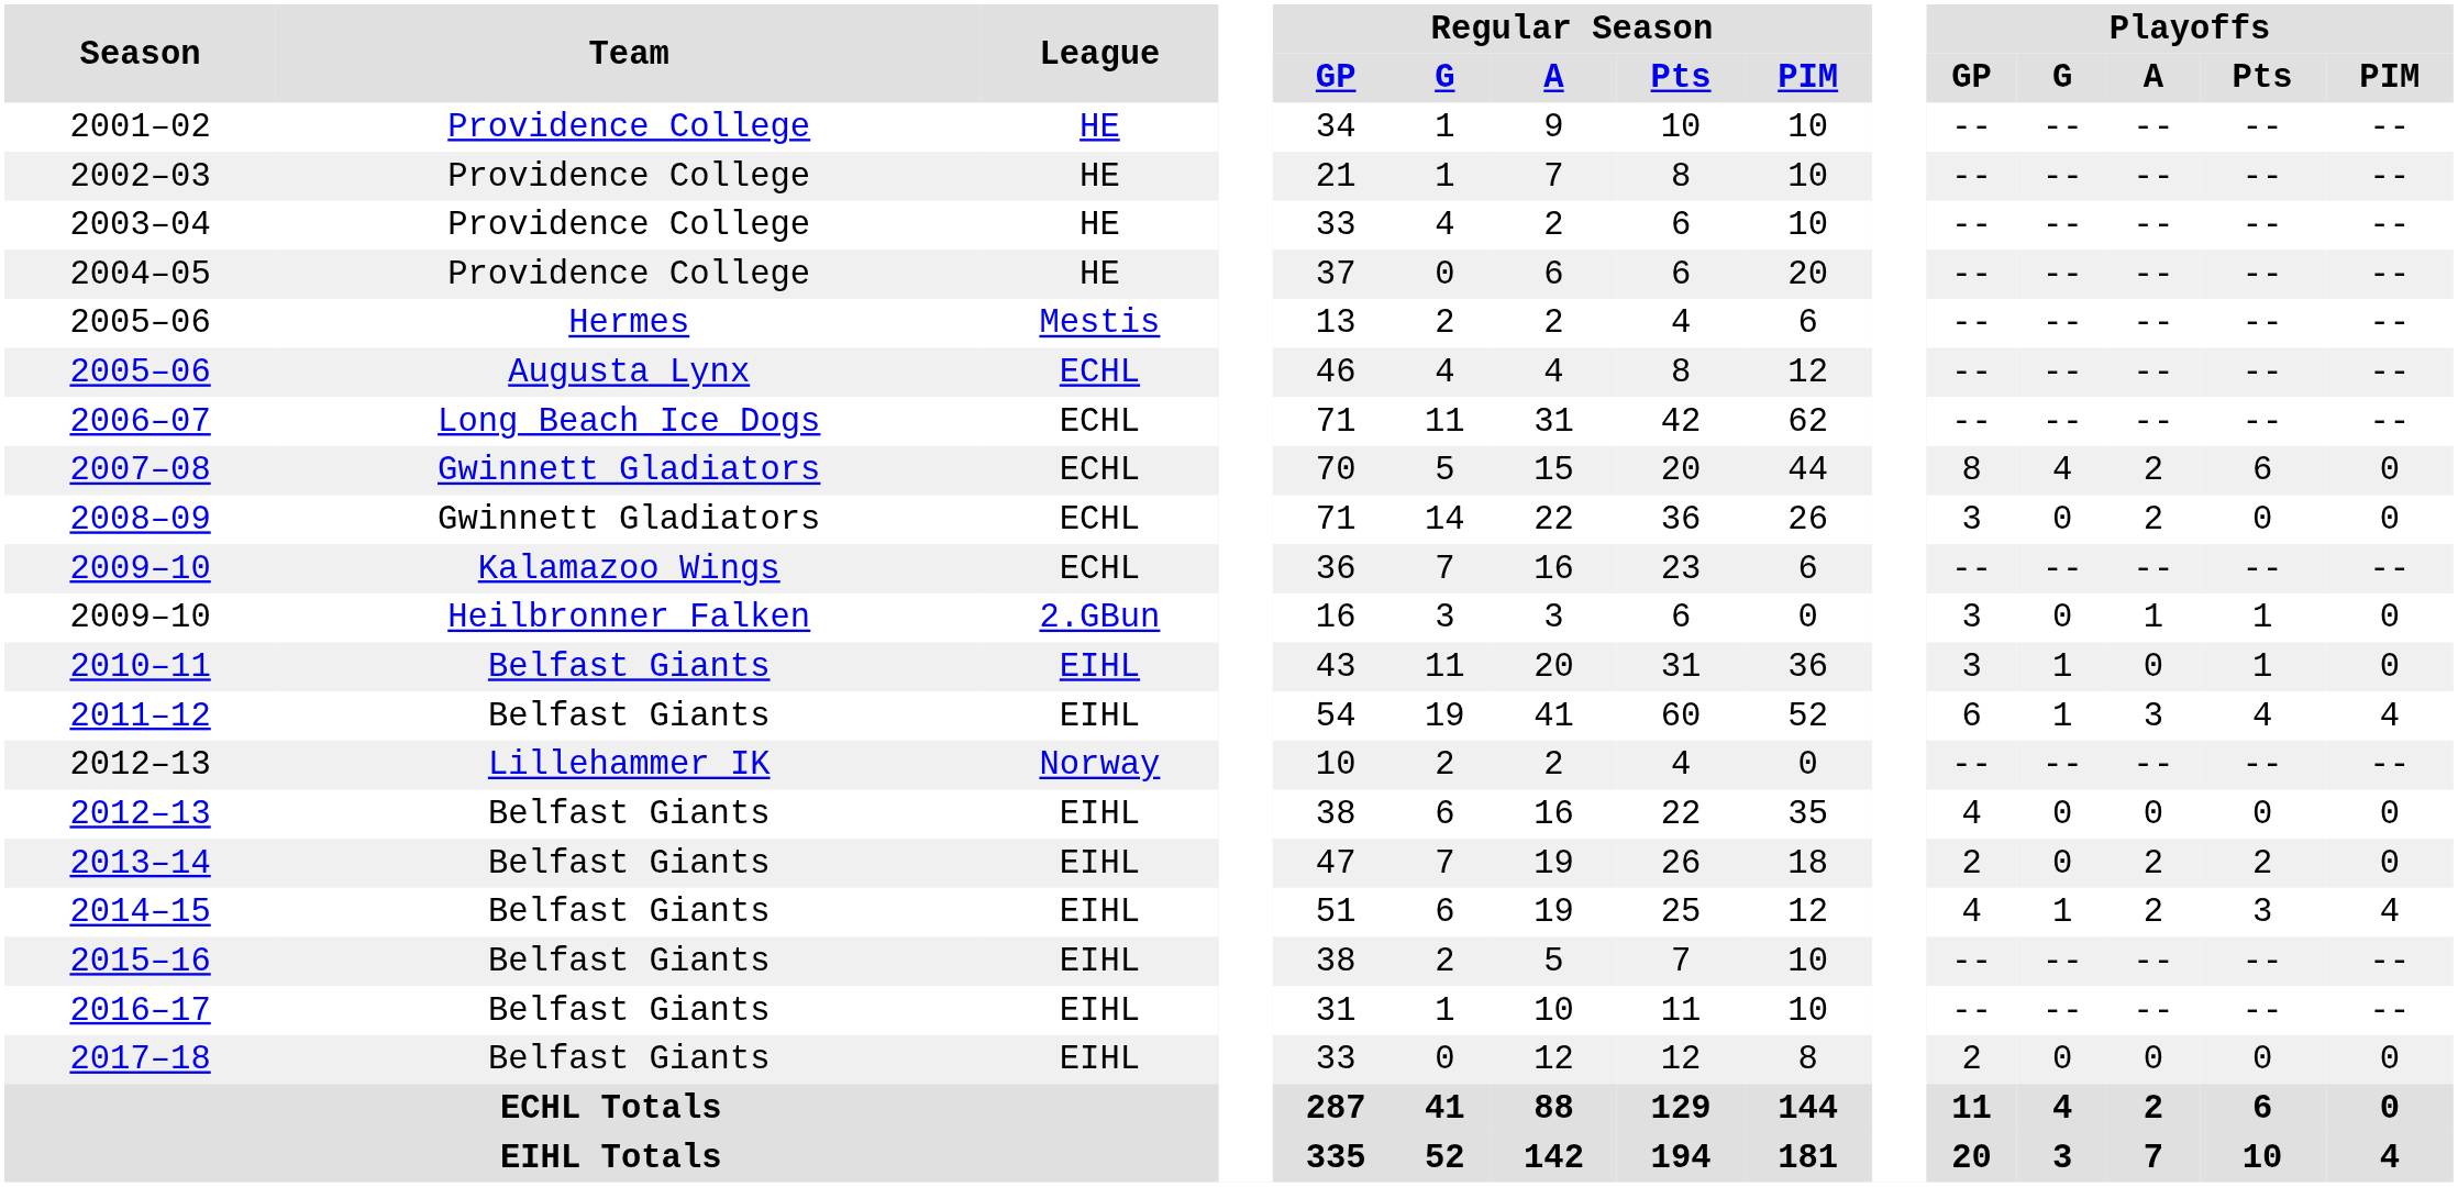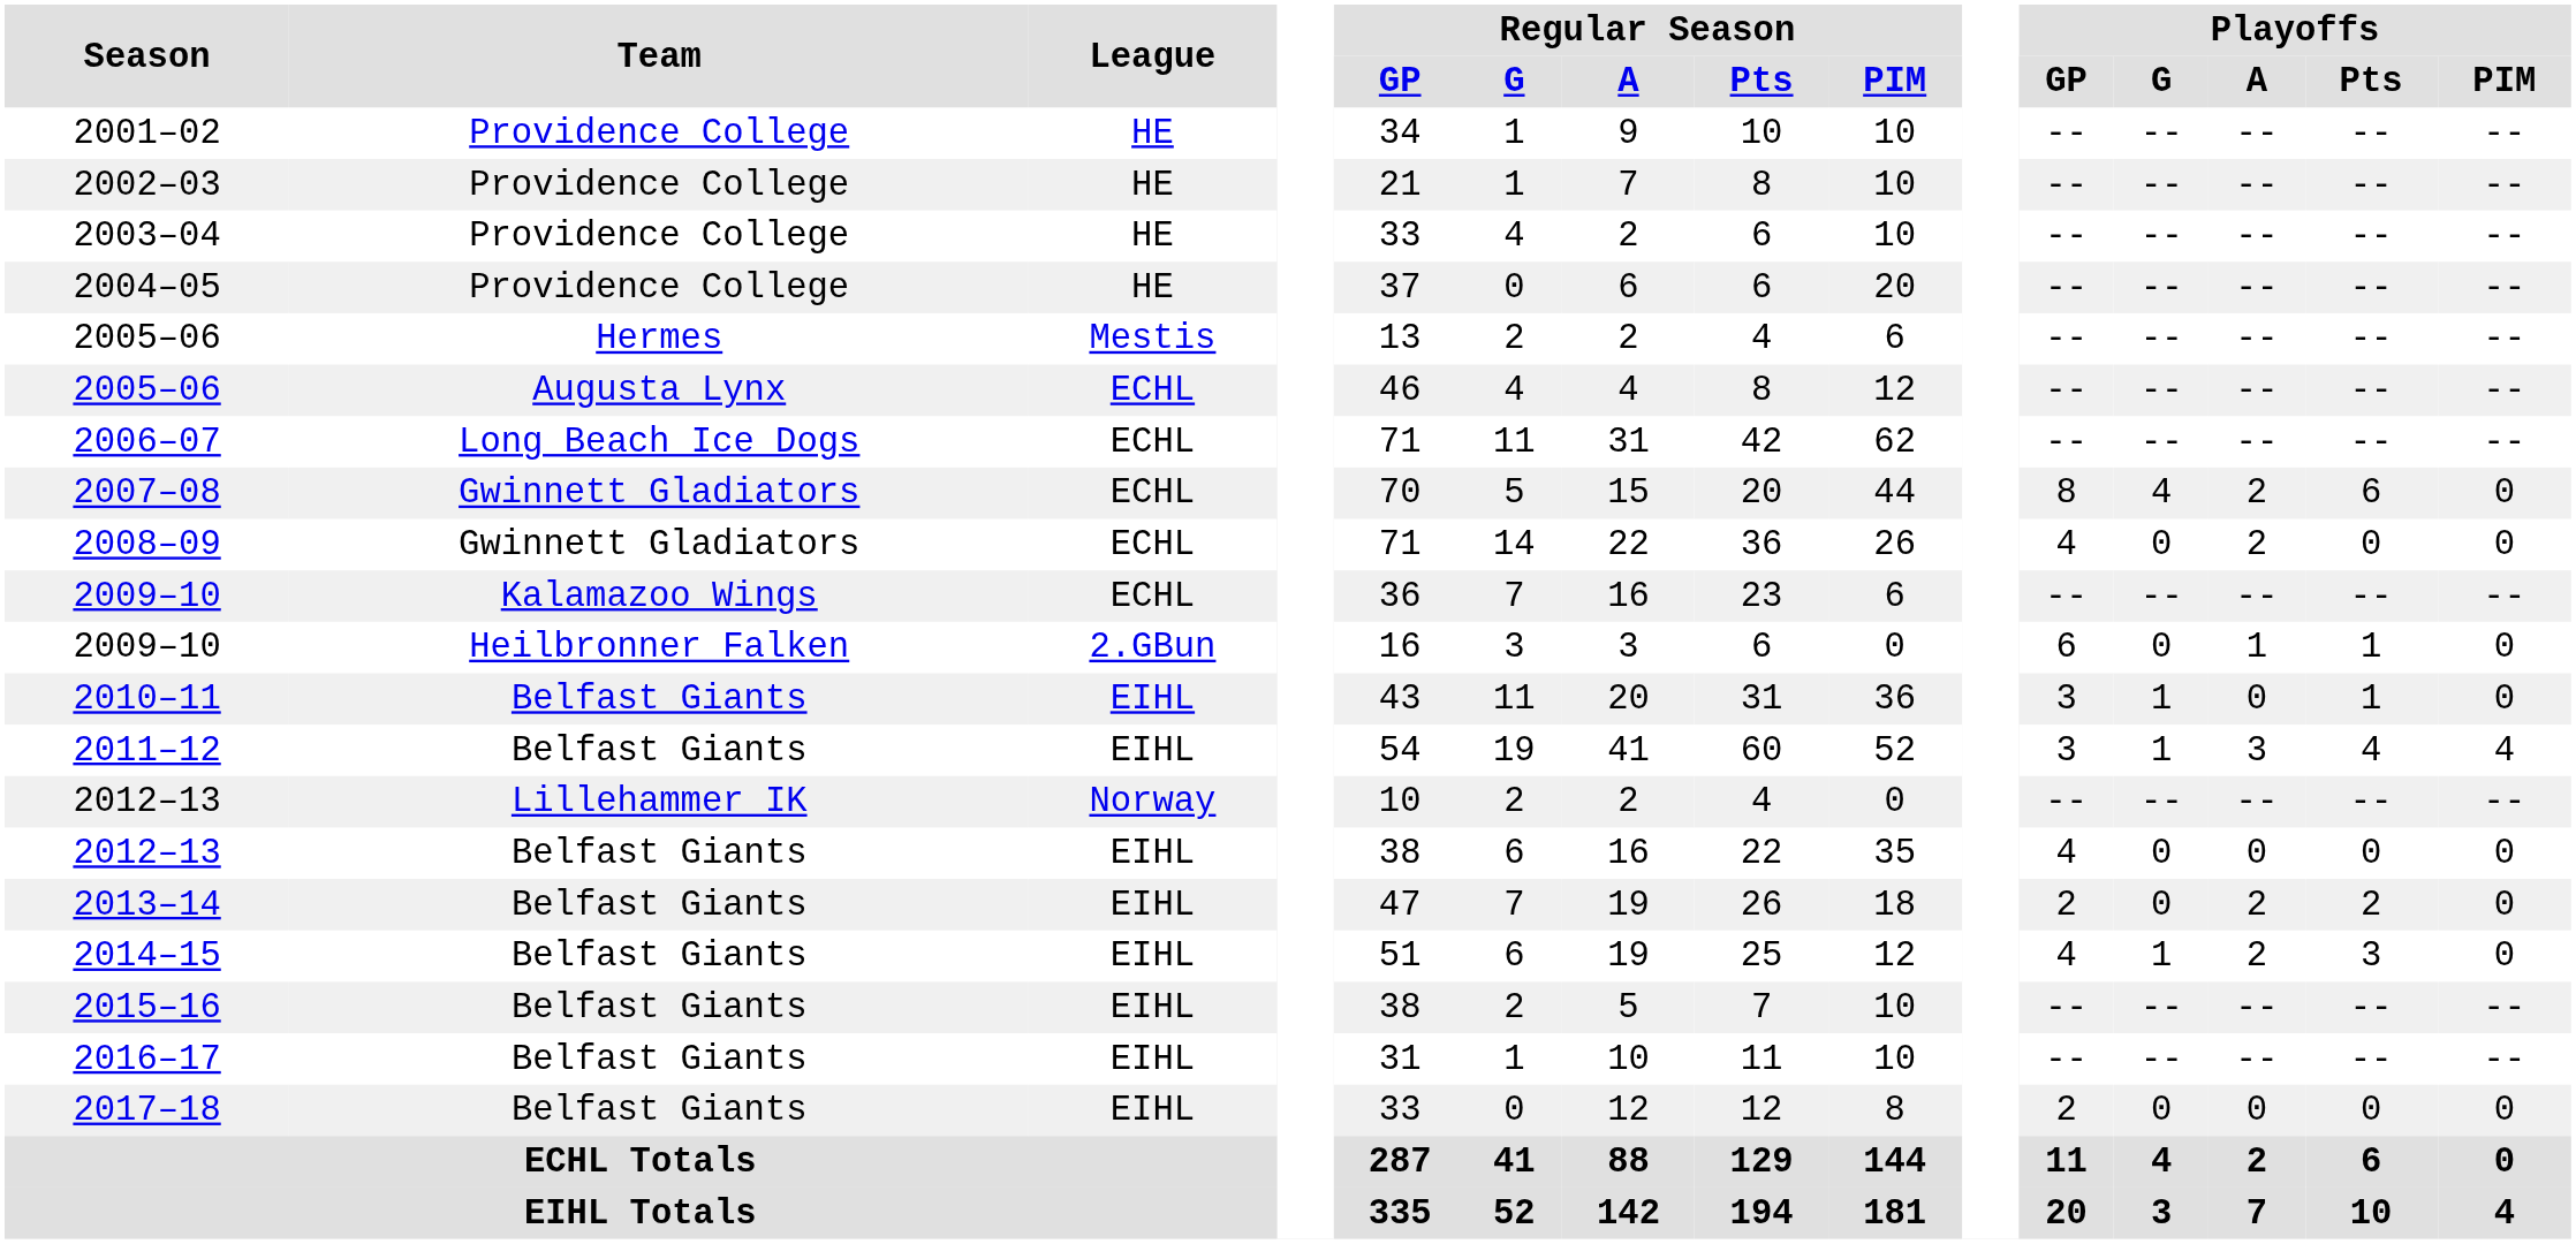 <table border="0" cellpadding="2" cellspacing="0" width="75%" style="text-align:center">
 <tr bgcolor="#e0e0e0">
 <th rowspan="2">Season</th>
 <th rowspan="2">Team</th>
 <th rowspan="2">League</th>
 <th rowspan="99" bgcolor="#ffffff"> </th>
 <th colspan="5">Regular Season</th>
 <th rowspan="99" bgcolor="#ffffff"> </th>
 <th colspan="5">Playoffs</th>
 </tr>
 <tr bgcolor="#e0e0e0">
 <th><a href='#'>GP</a></th>
 <th><a href='#'>G</a></th>
 <th><a href='#'>A</a></th>
 <th><a href='#'>Pts</a></th>
 <th><a href='#'>PIM</a></th>
 <th>GP</th>
 <th>G</th>
 <th>A</th>
 <th>Pts</th>
 <th>PIM</th>
 </tr>
 <tr>
 <td>2001–02</td>
 <td><a href='#'>Providence College</a></td>
 <td><a href='#'>HE</a></td>
 <td>34</td>
 <td>1</td>
 <td>9</td>
 <td>10</td>
 <td>10</td>
 <td>--</td>
 <td>--</td>
 <td>--</td>
 <td>--</td>
 <td>--</td>
 </tr>
 <tr bgcolor="#f0f0f0">
 <td>2002–03</td>
 <td>Providence College</td>
 <td>HE</td>
 <td>21</td>
 <td>1</td>
 <td>7</td>
 <td>8</td>
 <td>10</td>
 <td>--</td>
 <td>--</td>
 <td>--</td>
 <td>--</td>
 <td>--</td>
 </tr>
 <tr>
 <td>2003–04</td>
 <td>Providence College</td>
 <td>HE</td>
 <td>33</td>
 <td>4</td>
 <td>2</td>
 <td>6</td>
 <td>10</td>
 <td>--</td>
 <td>--</td>
 <td>--</td>
 <td>--</td>
 <td>--</td>
 </tr>
 <tr bgcolor="#f0f0f0">
 <td>2004–05</td>
 <td>Providence College</td>
 <td>HE</td>
 <td>37</td>
 <td>0</td>
 <td>6</td>
 <td>6</td>
 <td>20</td>
 <td>--</td>
 <td>--</td>
 <td>--</td>
 <td>--</td>
 <td>--</td>
 </tr>
 <tr>
 <td>2005–06</td>
 <td><a href='#'>Hermes</a></td>
 <td><a href='#'>Mestis</a></td>
 <td>13</td>
 <td>2</td>
 <td>2</td>
 <td>4</td>
 <td>6</td>
 <td>--</td>
 <td>--</td>
 <td>--</td>
 <td>--</td>
 <td>--</td>
 </tr>
 <tr bgcolor="#f0f0f0">
 <td><a href='#'>2005–06</a></td>
 <td><a href='#'>Augusta Lynx</a></td>
 <td><a href='#'>ECHL</a></td>
 <td>46</td>
 <td>4</td>
 <td>4</td>
 <td>8</td>
 <td>12</td>
 <td>--</td>
 <td>--</td>
 <td>--</td>
 <td>--</td>
 <td>--</td>
 </tr>
 <tr>
 <td><a href='#'>2006–07</a></td>
 <td><a href='#'>Long Beach Ice Dogs</a></td>
 <td>ECHL</td>
 <td>71</td>
 <td>11</td>
 <td>31</td>
 <td>42</td>
 <td>62</td>
 <td>--</td>
 <td>--</td>
 <td>--</td>
 <td>--</td>
 <td>--</td>
 </tr>
 <tr bgcolor="#f0f0f0">
 <td><a href='#'>2007–08</a></td>
 <td><a href='#'>Gwinnett Gladiators</a></td>
 <td>ECHL</td>
 <td>70</td>
 <td>5</td>
 <td>15</td>
 <td>20</td>
 <td>44</td>
 <td>8</td>
 <td>4</td>
 <td>2</td>
 <td>6</td>
 <td>0</td>
 </tr>
 <tr>
 <td><a href='#'>2008–09</a></td>
 <td>Gwinnett Gladiators</td>
 <td>ECHL</td>
 <td>71</td>
 <td>14</td>
 <td>22</td>
 <td>36</td>
 <td>26</td>
-<td>3</td>
+<td>4</td>
 <td>0</td>
 <td>2</td>
 <td>0</td>
 <td>0</td>
 </tr>
 <tr bgcolor="#f0f0f0">
 <td><a href='#'>2009–10</a></td>
 <td><a href='#'>Kalamazoo Wings</a></td>
 <td>ECHL</td>
 <td>36</td>
 <td>7</td>
 <td>16</td>
 <td>23</td>
 <td>6</td>
 <td>--</td>
 <td>--</td>
 <td>--</td>
 <td>--</td>
 <td>--</td>
 </tr>
 <tr>
 <td>2009–10</td>
 <td><a href='#'>Heilbronner Falken</a></td>
 <td><a href='#'>2.GBun</a></td>
 <td>16</td>
 <td>3</td>
 <td>3</td>
 <td>6</td>
 <td>0</td>
-<td>3</td>
+<td>6</td>
 <td>0</td>
 <td>1</td>
 <td>1</td>
 <td>0</td>
 </tr>
 <tr bgcolor="#f0f0f0">
 <td><a href='#'>2010–11</a></td>
 <td><a href='#'>Belfast Giants</a></td>
 <td><a href='#'>EIHL</a></td>
 <td>43</td>
 <td>11</td>
 <td>20</td>
 <td>31</td>
 <td>36</td>
 <td>3</td>
 <td>1</td>
 <td>0</td>
 <td>1</td>
 <td>0</td>
 </tr>
 <tr>
 <td><a href='#'>2011–12</a></td>
 <td>Belfast Giants</td>
 <td>EIHL</td>
 <td>54</td>
 <td>19</td>
 <td>41</td>
 <td>60</td>
 <td>52</td>
-<td>6</td>
+<td>3</td>
 <td>1</td>
 <td>3</td>
 <td>4</td>
 <td>4</td>
 </tr>
 <tr bgcolor="#f0f0f0">
 <td>2012–13</td>
 <td><a href='#'>Lillehammer IK</a></td>
 <td><a href='#'>Norway</a></td>
 <td>10</td>
 <td>2</td>
 <td>2</td>
 <td>4</td>
 <td>0</td>
 <td>--</td>
 <td>--</td>
 <td>--</td>
 <td>--</td>
 <td>--</td>
 </tr>
 <tr>
 <td><a href='#'>2012–13</a></td>
 <td>Belfast Giants</td>
 <td>EIHL</td>
 <td>38</td>
 <td>6</td>
 <td>16</td>
 <td>22</td>
 <td>35</td>
 <td>4</td>
 <td>0</td>
 <td>0</td>
 <td>0</td>
 <td>0</td>
 </tr>
 <tr bgcolor="#f0f0f0">
 <td><a href='#'>2013–14</a></td>
 <td>Belfast Giants</td>
 <td>EIHL</td>
 <td>47</td>
 <td>7</td>
 <td>19</td>
 <td>26</td>
 <td>18</td>
 <td>2</td>
 <td>0</td>
 <td>2</td>
 <td>2</td>
 <td>0</td>
 </tr>
 <tr>
 <td><a href='#'>2014–15</a></td>
 <td>Belfast Giants</td>
 <td>EIHL</td>
 <td>51</td>
 <td>6</td>
 <td>19</td>
 <td>25</td>
 <td>12</td>
 <td>4</td>
 <td>1</td>
 <td>2</td>
 <td>3</td>
-<td>4</td>
+<td>0</td>
 </tr>
 <tr bgcolor="#f0f0f0">
 <td><a href='#'>2015–16</a></td>
 <td>Belfast Giants</td>
 <td>EIHL</td>
 <td>38</td>
 <td>2</td>
 <td>5</td>
 <td>7</td>
 <td>10</td>
 <td>--</td>
 <td>--</td>
 <td>--</td>
 <td>--</td>
 <td>--</td>
 </tr>
 <tr>
 <td><a href='#'>2016–17</a></td>
 <td>Belfast Giants</td>
 <td>EIHL</td>
 <td>31</td>
 <td>1</td>
 <td>10</td>
 <td>11</td>
 <td>10</td>
 <td>--</td>
 <td>--</td>
 <td>--</td>
 <td>--</td>
 <td>--</td>
 </tr>
 <tr bgcolor="#f0f0f0">
 <td><a href='#'>2017–18</a></td>
 <td>Belfast Giants</td>
 <td>EIHL</td>
 <td>33</td>
 <td>0</td>
 <td>12</td>
 <td>12</td>
 <td>8</td>
 <td>2</td>
 <td>0</td>
 <td>0</td>
 <td>0</td>
 <td>0</td>
 </tr>
 <tr>
 </tr>
 <tr bgcolor="#e0e0e0">
 <th colspan="3">ECHL Totals</th>
 <th>287</th>
 <th>41</th>
 <th>88</th>
 <th>129</th>
 <th>144</th>
 <th>11</th>
 <th>4</th>
 <th>2</th>
 <th>6</th>
 <th>0</th>
 </tr>
 <tr bgcolor="#e0e0e0">
 <th colspan="3">EIHL Totals</th>
 <th>335</th>
 <th>52</th>
 <th>142</th>
 <th>194</th>
 <th>181</th>
 <th>20</th>
 <th>3</th>
 <th>7</th>
 <th>10</th>
 <th>4</th>
 </tr>
 </table>
